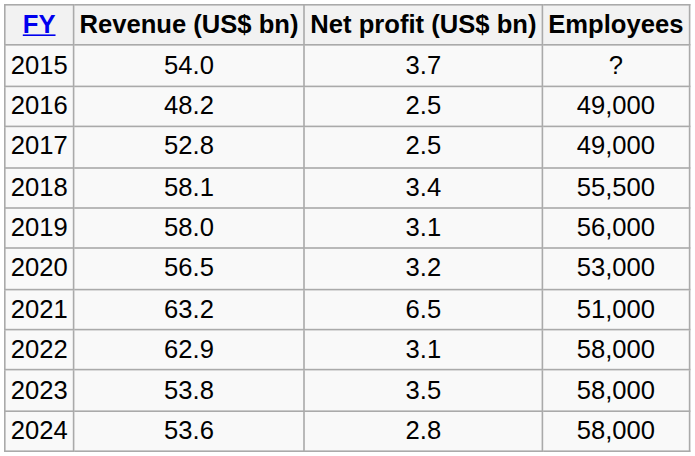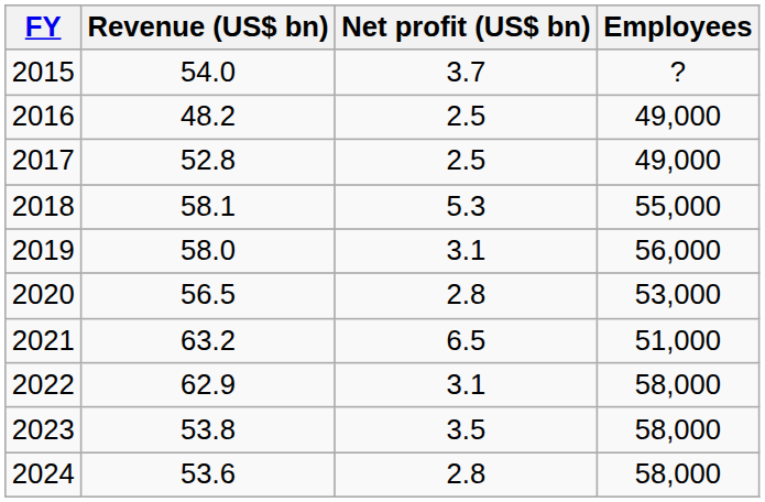 <table class="wikitable" style="text-align:center">
 <tr>
 <th><a href='#'>FY</a></th>
 <th>Revenue (US$ bn)</th>
 <th>Net profit (US$ bn)</th>
 <th>Employees</th>
 </tr>
 <tr>
 <td>2015</td>
 <td>54.0</td>
 <td>3.7</td>
 <td>?</td>
 </tr>
 <tr>
 <td>2016</td>
 <td>48.2</td>
 <td>2.5</td>
 <td>49,000</td>
 </tr>
 <tr>
 <td>2017</td>
 <td>52.8</td>
 <td>2.5</td>
 <td>49,000</td>
 </tr>
 <tr>
 <td>2018</td>
 <td>58.1</td>
-<td>3.4</td>
-<td>55,500</td>
+<td>5.3</td>
+<td>55,000</td>
 </tr>
 <tr>
 <td>2019</td>
 <td>58.0</td>
 <td>3.1</td>
 <td>56,000</td>
 </tr>
 <tr>
 <td>2020</td>
 <td>56.5</td>
-<td>3.2</td>
+<td>2.8</td>
 <td>53,000</td>
 </tr>
 <tr>
 <td>2021</td>
 <td>63.2</td>
 <td>6.5</td>
 <td>51,000</td>
 </tr>
 <tr>
 <td>2022</td>
 <td>62.9</td>
 <td>3.1</td>
 <td>58,000</td>
 </tr>
 <tr>
 <td>2023</td>
 <td>53.8</td>
 <td>3.5</td>
 <td>58,000</td>
 </tr>
 <tr>
 <td>2024</td>
 <td>53.6</td>
 <td>2.8</td>
 <td>58,000</td>
 </tr>
 </table>
